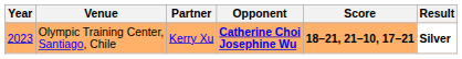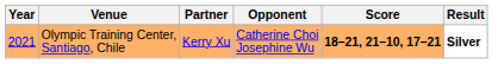 <table class="sortable wikitable" style="font-size: 90%;">
 <tr>
 <th>Year</th>
 <th>Venue</th>
 <th>Partner</th>
 <th>Opponent</th>
 <th>Score</th>
 <th>Result</th>
 </tr>
 <tr style="background:#FFB069">
-<td align="center"><a href='#'>2023</a></td>
+<td align="center"><a href='#'>2021</a></td>
 <td align="left">Olympic Training Center,<br><a href='#'>Santiago</a>, Chile</td>
 <td align="left"> <a href='#'>Kerry Xu</a></td>
-<td align="left"><strong> <a href='#'>Catherine Choi</a><br> <a href='#'>Josephine Wu</a></strong></td>
+<td align="left"> <a href='#'>Catherine Choi</a><br> <a href='#'>Josephine Wu</a></td>
 <td align="left"><strong>18–21, 21–10, 17–21</strong></td>
 <td style="text-align:left; background:white"> <strong>Silver</strong></td>
 </tr>
 </table>
